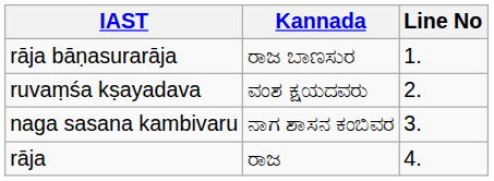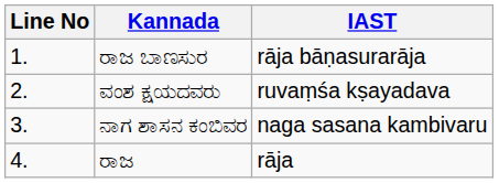 <table class="wikitable">
 <tr>
+<th>Line No</th>
+<th><a href='#'>Kannada</a></th>
 <th><a href='#'>IAST</a></th>
-<th><a href='#'>Kannada</a></th>
-<th>Line No</th>
 </tr>
 <tr>
+<td>1.</td>
+<td>ರಾಜ ಬಾಣಸುರ</td>
 <td>rāja bāṇasurarāja</td>
-<td>ರಾಜ ಬಾಣಸುರ</td>
-<td>1.</td>
 </tr>
 <tr>
+<td>2.</td>
+<td>ವಂಶ ಕ್ಷಯದವರು</td>
 <td>ruvaṃśa kṣayadava</td>
-<td>ವಂಶ ಕ್ಷಯದವರು</td>
-<td>2.</td>
 </tr>
 <tr>
+<td>3.</td>
+<td>ನಾಗ ಶಾಸನ ಕಂಬಿವರ</td>
 <td>naga sasana kambivaru</td>
-<td>ನಾಗ ಶಾಸನ ಕಂಬಿವರ</td>
-<td>3.</td>
 </tr>
 <tr>
+<td>4.</td>
+<td>ರಾಜ</td>
 <td>rāja</td>
-<td>ರಾಜ</td>
-<td>4.</td>
 </tr>
 </table>
